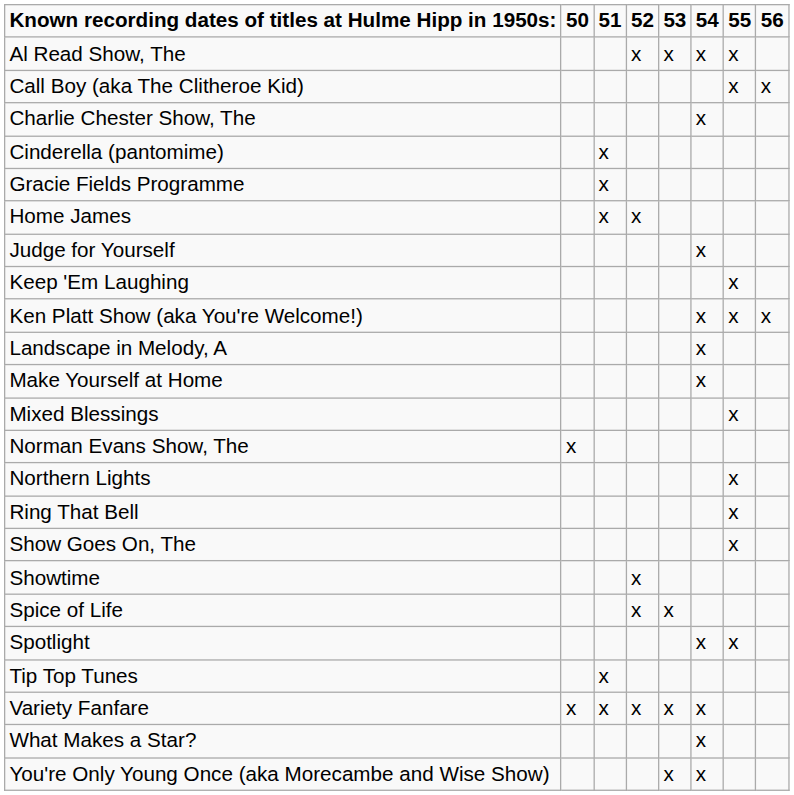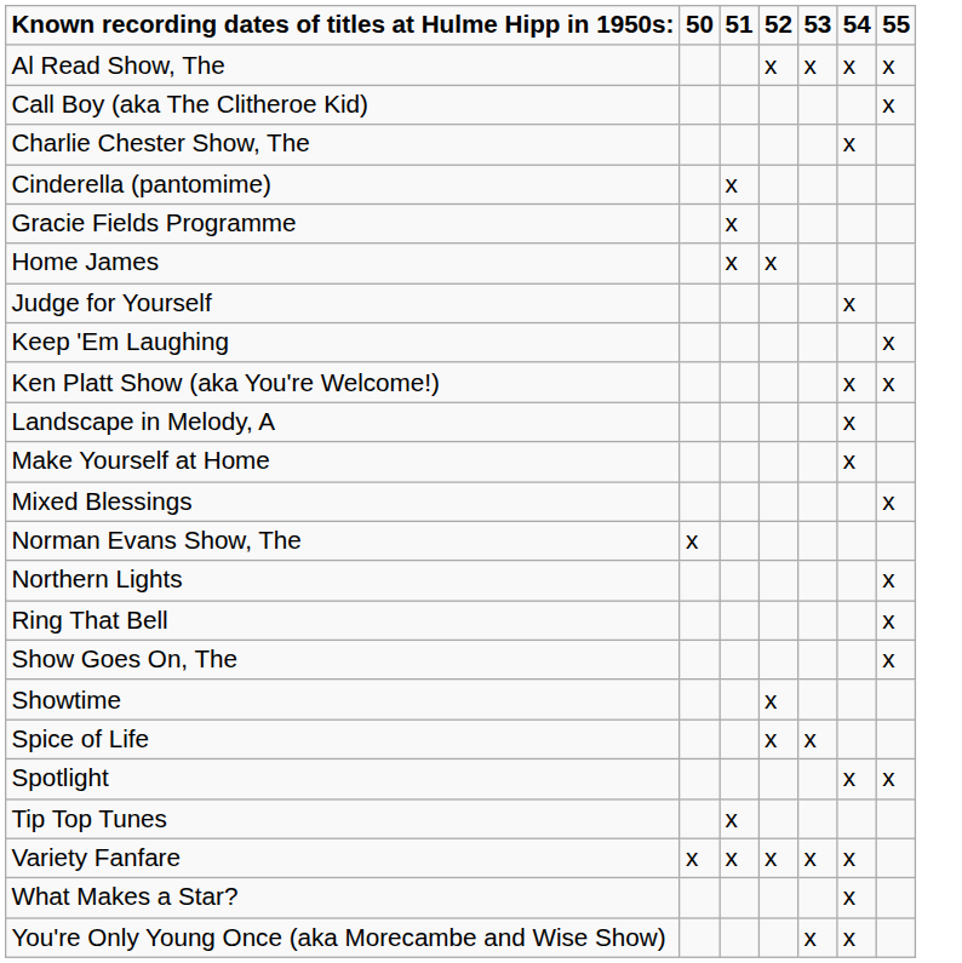 <table class="wikitable">
 <tr>
 <td><strong>Known recording dates of titles at Hulme Hipp in 1950s:</strong></td>
 <td><strong>50</strong></td>
 <td><strong>51</strong></td>
 <td><strong>52</strong></td>
 <td><strong>53</strong></td>
 <td><strong>54</strong></td>
 <td><strong>55</strong></td>
-<td><strong>56</strong></td>
 </tr>
 <tr>
 <td>Al Read Show, The</td>
 <td></td>
 <td></td>
 <td>x</td>
 <td>x</td>
 <td>x</td>
 <td>x</td>
-<td></td>
 </tr>
 <tr>
 <td>Call Boy (aka The Clitheroe Kid)</td>
 <td></td>
 <td></td>
 <td></td>
 <td></td>
 <td></td>
-<td>x</td>
 <td>x</td>
 </tr>
 <tr>
 <td>Charlie Chester Show, The</td>
 <td></td>
 <td></td>
 <td></td>
 <td></td>
 <td>x</td>
 <td></td>
-<td></td>
 </tr>
 <tr>
 <td>Cinderella  (pantomime)</td>
 <td></td>
 <td>x</td>
-<td></td>
 <td></td>
 <td></td>
 <td></td>
 <td></td>
 </tr>
 <tr>
 <td>Gracie Fields Programme</td>
 <td></td>
 <td>x</td>
 <td></td>
 <td></td>
 <td></td>
 <td></td>
-<td></td>
 </tr>
 <tr>
 <td>Home James</td>
 <td></td>
 <td>x</td>
 <td>x</td>
-<td></td>
 <td></td>
 <td></td>
 <td></td>
 </tr>
 <tr>
 <td>Judge for Yourself</td>
 <td></td>
 <td></td>
 <td></td>
 <td></td>
 <td>x</td>
 <td></td>
-<td></td>
 </tr>
 <tr>
 <td>Keep 'Em Laughing</td>
 <td></td>
 <td></td>
 <td></td>
 <td></td>
 <td></td>
 <td>x</td>
-<td></td>
 </tr>
 <tr>
 <td>Ken Platt Show (aka You're Welcome!)</td>
 <td></td>
 <td></td>
 <td></td>
 <td></td>
-<td>x</td>
 <td>x</td>
 <td>x</td>
 </tr>
 <tr>
 <td>Landscape in Melody, A</td>
 <td></td>
 <td></td>
 <td></td>
 <td></td>
 <td>x</td>
 <td></td>
-<td></td>
 </tr>
 <tr>
 <td>Make Yourself at Home</td>
 <td></td>
 <td></td>
 <td></td>
 <td></td>
 <td>x</td>
-<td></td>
 <td></td>
 </tr>
 <tr>
 <td>Mixed Blessings</td>
 <td></td>
 <td></td>
 <td></td>
 <td></td>
 <td></td>
 <td>x</td>
-<td></td>
 </tr>
 <tr>
 <td>Norman Evans Show, The</td>
 <td>x</td>
-<td></td>
 <td></td>
 <td></td>
 <td></td>
 <td></td>
 <td></td>
 </tr>
 <tr>
 <td>Northern Lights</td>
 <td></td>
 <td></td>
 <td></td>
 <td></td>
 <td></td>
 <td>x</td>
-<td></td>
 </tr>
 <tr>
 <td>Ring That Bell</td>
 <td></td>
 <td></td>
 <td></td>
 <td></td>
 <td></td>
 <td>x</td>
-<td></td>
 </tr>
 <tr>
 <td>Show Goes On, The</td>
 <td></td>
 <td></td>
 <td></td>
 <td></td>
 <td></td>
 <td>x</td>
-<td></td>
 </tr>
 <tr>
 <td>Showtime</td>
 <td></td>
 <td></td>
 <td>x</td>
-<td></td>
 <td></td>
 <td></td>
 <td></td>
 </tr>
 <tr>
 <td>Spice of Life</td>
 <td></td>
 <td></td>
 <td>x</td>
 <td>x</td>
 <td></td>
 <td></td>
-<td></td>
 </tr>
 <tr>
 <td>Spotlight</td>
 <td></td>
 <td></td>
 <td></td>
 <td></td>
 <td>x</td>
 <td>x</td>
-<td></td>
 </tr>
 <tr>
 <td>Tip Top Tunes</td>
 <td></td>
 <td>x</td>
-<td></td>
 <td></td>
 <td></td>
 <td></td>
 <td></td>
 </tr>
 <tr>
 <td>Variety Fanfare</td>
 <td>x</td>
 <td>x</td>
 <td>x</td>
 <td>x</td>
 <td>x</td>
 <td></td>
-<td></td>
 </tr>
 <tr>
 <td>What Makes a Star?</td>
 <td></td>
 <td></td>
 <td></td>
 <td></td>
 <td>x</td>
-<td></td>
 <td></td>
 </tr>
 <tr>
 <td>You're Only Young Once (aka Morecambe and Wise Show)</td>
 <td></td>
 <td></td>
 <td></td>
 <td>x</td>
 <td>x</td>
 <td></td>
-<td></td>
 </tr>
 </table>
